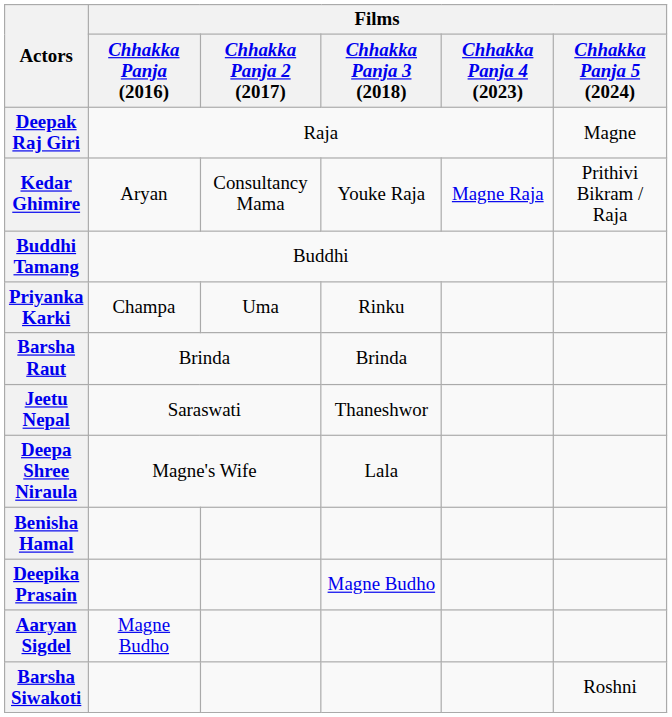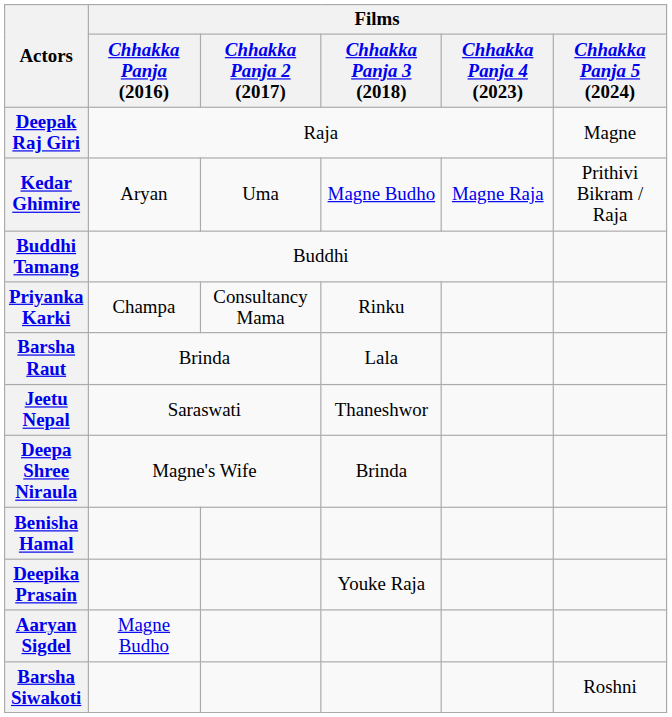 <table class="wikitable" style="text-align:center; width:90%;">
 <tr>
 <th scope="col" rowspan="2" style="text-align:center width=100%;">Actors</th>
 <th scope="col" colspan="8" style="text-align:center:">Films</th>
 </tr>
 <tr>
 <th scope="col" style="width:20%"><em><a href='#'>Chhakka Panja</a></em> <br>(2016)</th>
 <th scope="col" style="width:20%"><em><a href='#'>Chhakka Panja 2</a></em> <br>(2017)</th>
 <th scope="col" style="width:20%"><em><a href='#'>Chhakka Panja 3</a></em> <br>(2018)</th>
 <th scope="col" style="width:20%"><em><a href='#'>Chhakka Panja 4</a></em> <br>(2023)</th>
 <th scope="col" style="width:20%"><em><a href='#'>Chhakka Panja 5</a></em> <br>(2024)</th>
 </tr>
 <tr>
 <th scope="row"><a href='#'>Deepak Raj Giri</a></th>
 <td colspan="4">Raja </td>
 <td>Magne </td>
 </tr>
 <tr>
 <th scope="row"><a href='#'>Kedar Ghimire</a></th>
 <td>Aryan </td>
-<td>Consultancy Mama </td>
-<td>Youke Raja </td>
+<td>Uma </td>
+<td><a href='#'>Magne Budho</a> </td>
 <td><a href='#'>Magne Raja</a> </td>
 <td>Prithivi Bikram / Raja </td>
 </tr>
 <tr>
 <th scope="row"><a href='#'>Buddhi Tamang</a></th>
 <td colspan="4">Buddhi </td>
 <td></td>
 </tr>
 <tr>
 <th scope="row"><a href='#'>Priyanka Karki</a></th>
 <td>Champa </td>
-<td>Uma </td>
+<td>Consultancy Mama </td>
 <td>Rinku </td>
 <td></td>
 <td></td>
 </tr>
 <tr>
 <th scope="row"><a href='#'>Barsha Raut</a></th>
 <td colspan="2">Brinda </td>
-<td>Brinda </td>
+<td>Lala </td>
 <td></td>
 <td></td>
 </tr>
 <tr>
 <th scope="row"><a href='#'>Jeetu Nepal</a></th>
 <td colspan="2">Saraswati </td>
 <td>Thaneshwor </td>
 <td></td>
 <td></td>
 </tr>
 <tr>
 <th scope="row"><a href='#'>Deepa Shree Niraula</a></th>
 <td colspan="2">Magne's Wife </td>
-<td>Lala </td>
+<td>Brinda </td>
 <td></td>
 <td></td>
 </tr>
 <tr>
 <th scope="row"><a href='#'>Benisha Hamal</a></th>
 <td></td>
 <td></td>
 <td></td>
 <td></td>
 <td></td>
 </tr>
 <tr>
 <th scope="row"><a href='#'>Deepika Prasain</a></th>
 <td></td>
 <td></td>
-<td><a href='#'>Magne Budho</a> </td>
+<td>Youke Raja </td>
 <td></td>
 <td></td>
 </tr>
 <tr>
 <th scope="row"><a href='#'>Aaryan Sigdel</a></th>
 <td><a href='#'>Magne Budho</a> </td>
 <td></td>
 <td></td>
 <td></td>
 <td></td>
 </tr>
 <tr>
 <th><a href='#'>Barsha Siwakoti</a></th>
 <td></td>
 <td></td>
 <td></td>
 <td></td>
 <td>Roshni </td>
 </tr>
 </table>
